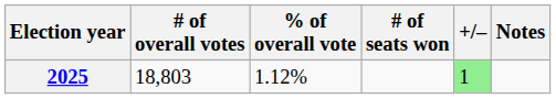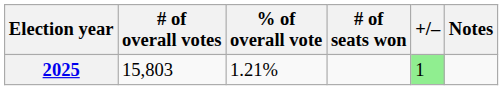 <table class=wikitable>
 <tr>
 <th>Election year</th>
 <th># of<br>overall votes</th>
 <th>% of<br>overall vote</th>
 <th># of<br>seats won</th>
 <th>+/–</th>
 <th>Notes</th>
 </tr>
 <tr>
 <th><a href='#'>2025</a></th>
-<td>18,803</td>
-<td>1.12%</td>
+<td>15,803</td>
+<td>1.21%</td>
 <td></td>
 <td style="background: lightgreen;"> 1</td>
 <td></td>
 </tr>
 </table>
